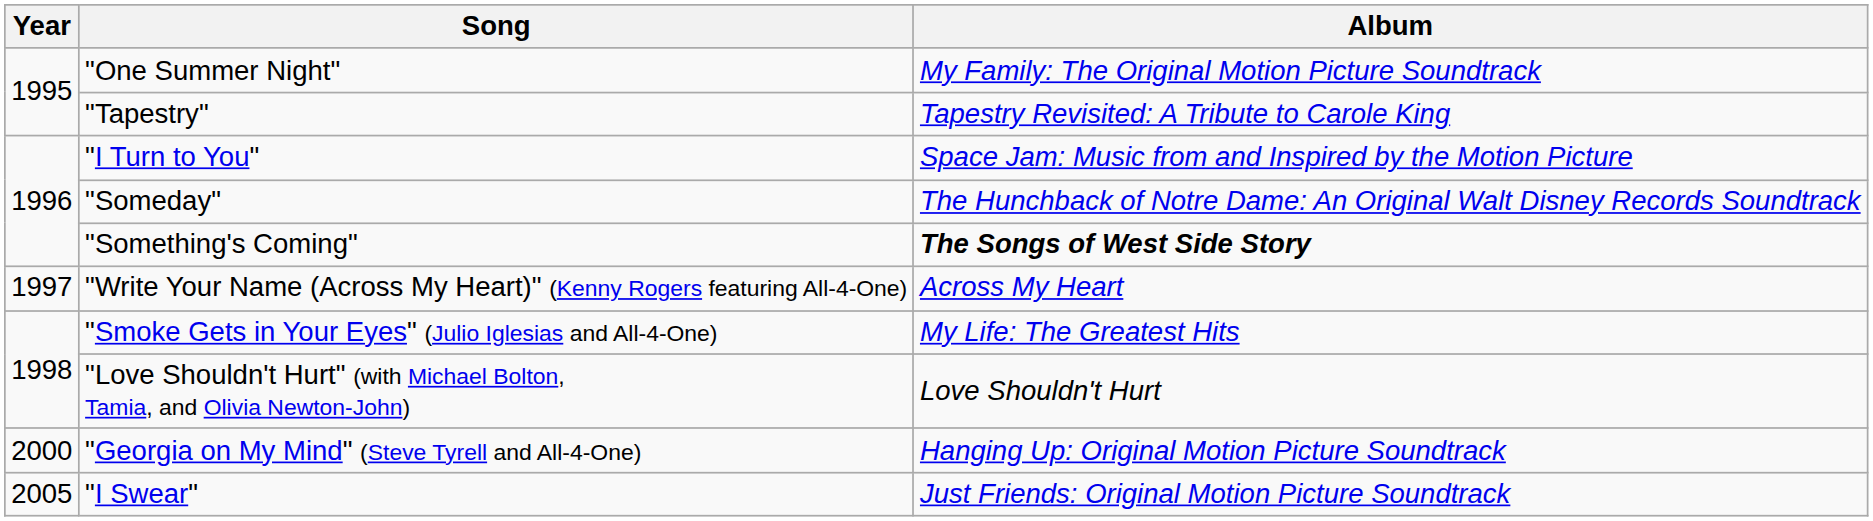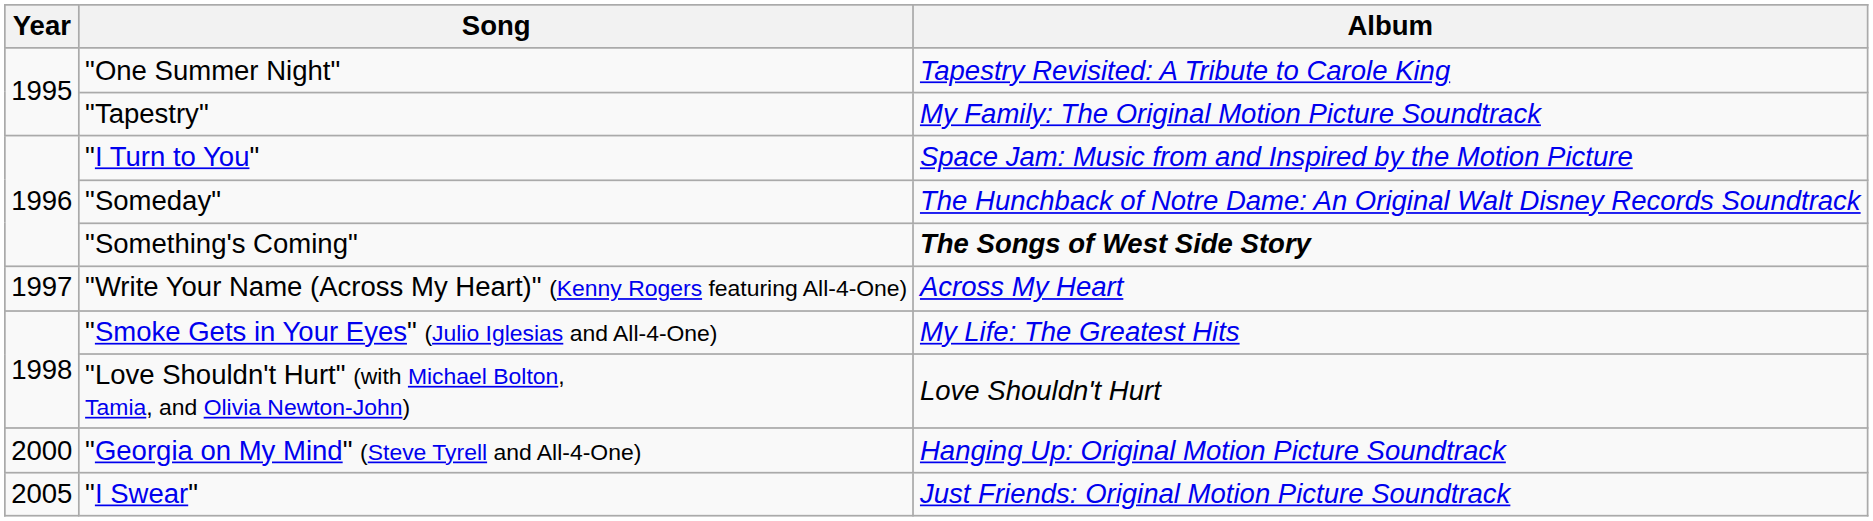 <table class="wikitable">
 <tr>
 <th>Year</th>
 <th>Song</th>
 <th>Album</th>
 </tr>
 <tr>
 <td rowspan="2">1995</td>
 <td>"One Summer Night"</td>
-<td><em><a href='#'>My Family: The Original Motion Picture Soundtrack</a></em></td>
+<td><em><a href='#'>Tapestry Revisited: A Tribute to Carole King</a></em></td>
 </tr>
 <tr>
 <td>"Tapestry"</td>
-<td><em><a href='#'>Tapestry Revisited: A Tribute to Carole King</a></em></td>
+<td><em><a href='#'>My Family: The Original Motion Picture Soundtrack</a></em></td>
 </tr>
 <tr>
 <td rowspan="3">1996</td>
 <td>"<a href='#'>I Turn to You</a>"</td>
 <td><em><a href='#'>Space Jam: Music from and Inspired by the Motion Picture</a></em></td>
 </tr>
 <tr>
 <td>"Someday"</td>
 <td><em><a href='#'>The Hunchback of Notre Dame: An Original Walt Disney Records Soundtrack</a></em></td>
 </tr>
 <tr>
 <td>"Something's Coming"</td>
 <td><strong><em>The Songs of West Side Story</em></strong></td>
 </tr>
 <tr>
 <td>1997</td>
 <td>"Write Your Name (Across My Heart)" <small>(<a href='#'>Kenny Rogers</a> featuring All-4-One)</small></td>
 <td><em><a href='#'>Across My Heart</a></em></td>
 </tr>
 <tr>
 <td rowspan="2">1998</td>
 <td>"<a href='#'>Smoke Gets in Your Eyes</a>" <small>(<a href='#'>Julio Iglesias</a> and All-4-One)</small></td>
 <td><em><a href='#'>My Life: The Greatest Hits</a></em></td>
 </tr>
 <tr>
 <td align="left">"Love Shouldn't Hurt" <small>(with <a href='#'>Michael Bolton</a>,<br><a href='#'>Tamia</a>, and <a href='#'>Olivia Newton-John</a>)</small></td>
 <td><em>Love Shouldn't Hurt</em></td>
 </tr>
 <tr>
 <td>2000</td>
 <td>"<a href='#'>Georgia on My Mind</a>" <small>(<a href='#'>Steve Tyrell</a> and All-4-One)</small></td>
 <td><em><a href='#'>Hanging Up: Original Motion Picture Soundtrack</a></em></td>
 </tr>
 <tr>
 <td>2005</td>
 <td>"<a href='#'>I Swear</a>"</td>
 <td><em><a href='#'>Just Friends: Original Motion Picture Soundtrack</a></em></td>
 </tr>
 </table>
